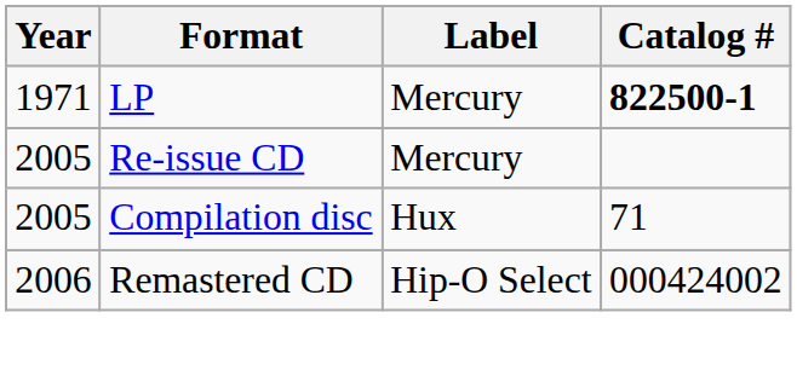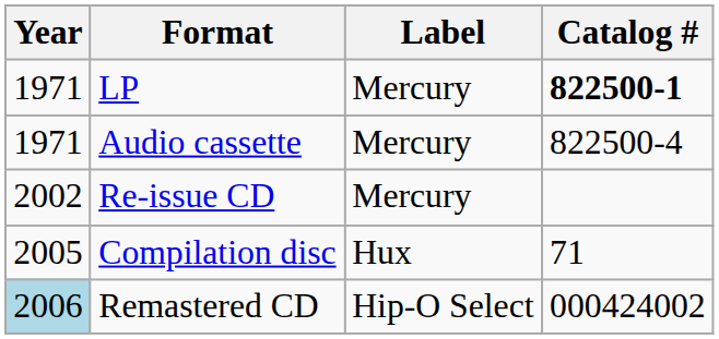 <table class="wikitable">
 <tr>
 <th>Year</th>
 <th>Format</th>
 <th>Label</th>
 <th>Catalog #</th>
 </tr>
 <tr>
 <td>1971</td>
 <td><a href='#'>LP</a></td>
 <td>Mercury</td>
 <td><strong>822500-1</strong></td>
 </tr>
 <tr>
-<td>2005</td>
+<td>1971</td>
+<td><a href='#'>Audio cassette</a></td>
+<td>Mercury</td>
+<td>822500-4</td>
+</tr>
+<tr>
+<td>2002</td>
 <td><a href='#'>Re-issue CD</a></td>
 <td>Mercury</td>
 <td></td>
 </tr>
 <tr>
 <td>2005</td>
 <td><a href='#'>Compilation disc</a></td>
 <td>Hux</td>
 <td>71</td>
 </tr>
 <tr>
-<td>2006</td>
+<td style="background: lightblue;">2006</td>
 <td>Remastered CD</td>
 <td>Hip-O Select</td>
 <td>000424002</td>
 </tr>
 </table>
